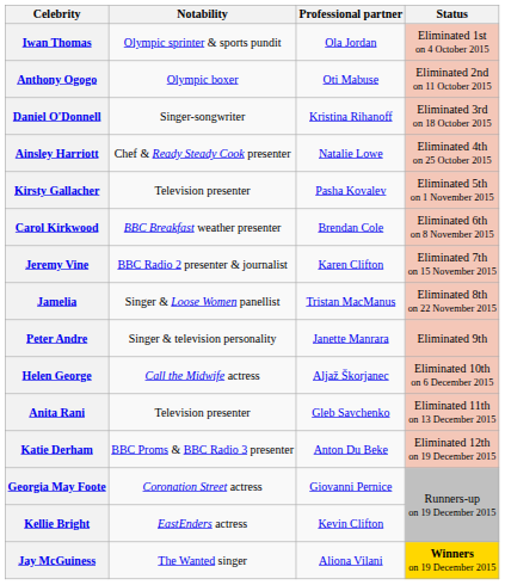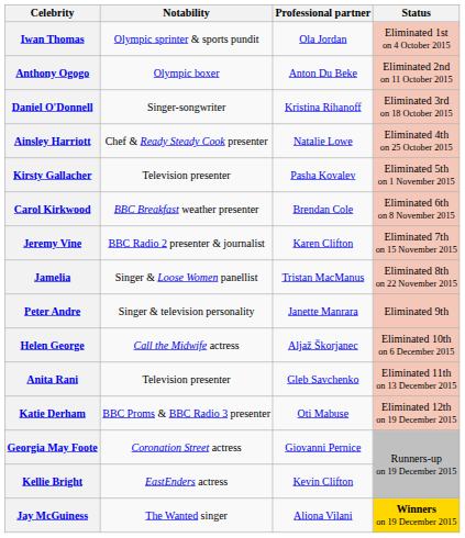 <table class="wikitable sortable" style="text-align:center;">
 <tr>
 <th scope="col">Celebrity</th>
 <th scope="col" class="unsortable">Notability</th>
 <th scope="col">Professional partner</th>
 <th scope="col">Status</th>
 </tr>
 <tr style="height:50px">
 <th scope="row"><a href='#'>Iwan Thomas</a></th>
 <td><a href='#'>Olympic sprinter</a> & sports pundit</td>
 <td><a href='#'>Ola Jordan</a></td>
 <td bgcolor="#f4c7b8">Eliminated 1st<br><small>on 4 October 2015</small></td>
 </tr>
 <tr style="height:50px">
 <th scope="row"><a href='#'>Anthony Ogogo</a></th>
 <td><a href='#'>Olympic boxer</a></td>
-<td><a href='#'>Oti Mabuse</a></td>
+<td><a href='#'>Anton Du Beke</a></td>
 <td bgcolor="#f4c7b8">Eliminated 2nd<br><small>on 11 October 2015</small></td>
 </tr>
 <tr style="height:50px">
 <th scope="row"><a href='#'>Daniel O'Donnell</a></th>
 <td>Singer-songwriter</td>
 <td><a href='#'>Kristina Rihanoff</a></td>
 <td bgcolor="#f4c7b8">Eliminated 3rd<br><small>on 18 October 2015</small></td>
 </tr>
 <tr style="height:50px">
 <th scope="row"><a href='#'>Ainsley Harriott</a></th>
 <td>Chef & <em><a href='#'>Ready Steady Cook</a></em> presenter</td>
 <td><a href='#'>Natalie Lowe</a></td>
 <td bgcolor="#f4c7b8">Eliminated 4th<br><small>on 25 October 2015</small></td>
 </tr>
 <tr style="height:50px">
 <th scope="row"><a href='#'>Kirsty Gallacher</a></th>
 <td>Television presenter</td>
 <td><a href='#'>Pasha Kovalev</a></td>
 <td bgcolor="#f4c7b8">Eliminated 5th<br><small>on 1 November 2015</small></td>
 </tr>
 <tr style="height:50px">
 <th scope="row"><a href='#'>Carol Kirkwood</a></th>
 <td><em><a href='#'>BBC Breakfast</a></em> weather presenter</td>
 <td><a href='#'>Brendan Cole</a></td>
 <td bgcolor="#f4c7b8">Eliminated 6th<br><small>on 8 November 2015</small></td>
 </tr>
 <tr style="height:50px">
 <th scope="row"><a href='#'>Jeremy Vine</a></th>
 <td><a href='#'>BBC Radio 2</a> presenter & journalist</td>
 <td><a href='#'>Karen Clifton</a></td>
 <td bgcolor="#f4c7b8">Eliminated 7th<br><small>on 15 November 2015</small></td>
 </tr>
 <tr style="height:50px">
 <th scope="row"><a href='#'>Jamelia</a></th>
 <td>Singer & <em><a href='#'>Loose Women</a></em> panellist</td>
 <td><a href='#'>Tristan MacManus</a></td>
 <td bgcolor="#f4c7b8">Eliminated 8th<br><small>on 22 November 2015</small></td>
 </tr>
 <tr style="height:50px">
 <th scope="row"><a href='#'>Peter Andre</a></th>
 <td>Singer & television personality</td>
 <td><a href='#'>Janette Manrara</a></td>
 <td bgcolor="#f4c7b8">Eliminated 9th<br></td>
 </tr>
 <tr style="height:50px">
 <th scope="row"><a href='#'>Helen George</a></th>
 <td><em><a href='#'>Call the Midwife</a></em> actress</td>
 <td><a href='#'>Aljaž Škorjanec</a></td>
 <td bgcolor="#f4c7b8">Eliminated 10th<br><small>on 6 December 2015</small></td>
 </tr>
 <tr style="height:50px">
 <th scope="row"><a href='#'>Anita Rani</a></th>
 <td>Television presenter</td>
 <td><a href='#'>Gleb Savchenko</a></td>
 <td bgcolor="#f4c7b8">Eliminated 11th<br><small>on 13 December 2015</small></td>
 </tr>
 <tr style="height:50px">
 <th scope="row"><a href='#'>Katie Derham</a></th>
 <td><a href='#'>BBC Proms</a> & <a href='#'>BBC Radio 3</a> presenter</td>
-<td><a href='#'>Anton Du Beke</a></td>
+<td><a href='#'>Oti Mabuse</a></td>
 <td bgcolor="#f4c7b8">Eliminated 12th<br><small>on 19 December 2015</small></td>
 </tr>
 <tr style="height:50px">
 <th scope="row"><a href='#'>Georgia May Foote</a></th>
 <td><em><a href='#'>Coronation Street</a></em> actress</td>
 <td><a href='#'>Giovanni Pernice</a></td>
 <td bgcolor="silver" rowspan=2>Runners-up<br><small>on 19 December 2015</small></td>
 </tr>
 <tr style="height:50px">
 <th scope="row"><a href='#'>Kellie Bright</a></th>
 <td><em><a href='#'>EastEnders</a></em> actress</td>
 <td><a href='#'>Kevin Clifton</a></td>
 </tr>
 <tr style="height:50px">
 <th scope="row"><a href='#'>Jay McGuiness</a></th>
 <td><a href='#'>The Wanted</a> singer</td>
 <td><a href='#'>Aliona Vilani</a></td>
 <td bgcolor="gold"><strong>Winners</strong><br><small>on 19 December 2015</small></td>
 </tr>
 </table>
